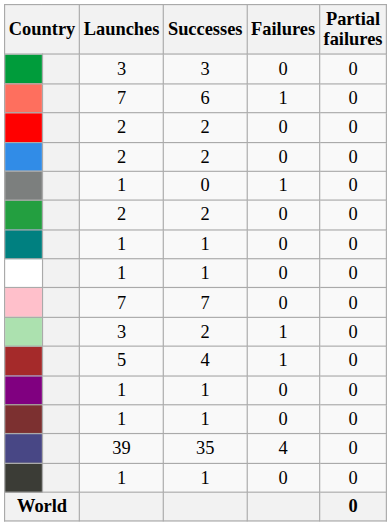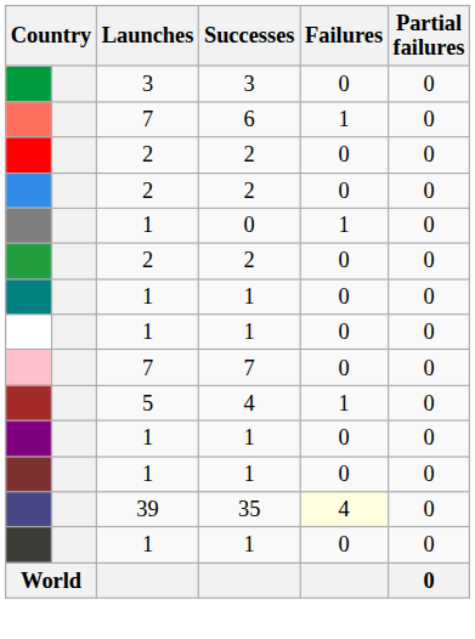 <table class="wikitable sortable" style="text-align:center;">
 <tr>
 <th colspan=2>Country</th>
 <th>Launches</th>
 <th>Successes</th>
 <th>Failures</th>
 <th>Partial <br> failures</th>
 </tr>
 <tr>
 <th style="background:#009c3b;"></th>
 <th style="text-align:left;"></th>
 <td>3</td>
 <td>3</td>
 <td>0</td>
 <td>0</td>
 </tr>
 <tr>
 <th style="background:#fe6f5e;"></th>
 <th style="text-align:left;"></th>
 <td>7</td>
 <td>6</td>
 <td>1</td>
 <td>0</td>
 </tr>
 <tr>
 <th style="background:#ff0000;"></th>
 <th style="text-align:left;"></th>
 <td>2</td>
 <td>2</td>
 <td>0</td>
 <td>0</td>
 </tr>
 <tr>
 <th style="background:#318ce7;"></th>
 <th style="text-align:left;"></th>
 <td>2</td>
 <td>2</td>
 <td>0</td>
 <td>0</td>
 </tr>
 <tr>
 <th style="background:#7c7f7e;"></th>
 <th style="text-align:left;"></th>
 <td>1</td>
 <td>0</td>
 <td>1</td>
 <td>0</td>
 </tr>
 <tr>
 <th style="background:#239f40;"></th>
 <th style="text-align:left;"></th>
 <td>2</td>
 <td>2</td>
 <td>0</td>
 <td>0</td>
 </tr>
 <tr>
 <th style="background:#008080;"></th>
 <th style="text-align:left;"></th>
 <td>1</td>
 <td>1</td>
 <td>0</td>
 <td>0</td>
 </tr>
 <tr>
 <th style="background:#ffffff;"></th>
 <th style="text-align:left;"></th>
 <td>1</td>
 <td>1</td>
 <td>0</td>
 <td>0</td>
 </tr>
 <tr>
 <th style="background:#ffc0cb;"></th>
 <th style="text-align:left;"></th>
 <td>7</td>
 <td>7</td>
 <td>0</td>
 <td>0</td>
 </tr>
 <tr>
-<th style="background:#ace1af;"></th>
-<th style="text-align:left;"></th>
-<td>3</td>
-<td>2</td>
-<td>1</td>
-<td>0</td>
-</tr>
-<tr>
 <th style="background:#a52a2a;"></th>
 <th style="text-align:left;"></th>
 <td>5</td>
 <td>4</td>
 <td>1</td>
 <td>0</td>
 </tr>
 <tr>
 <th style="background:#800080;"></th>
 <th style="text-align:left;"></th>
 <td>1</td>
 <td>1</td>
 <td>0</td>
 <td>0</td>
 </tr>
 <tr>
 <th style="background:#7c3030;"></th>
 <th style="text-align:left;"></th>
 <td>1</td>
 <td>1</td>
 <td>0</td>
 <td>0</td>
 </tr>
 <tr>
 <th style="background:#484785;"></th>
 <th style="text-align:left;"></th>
 <td>39</td>
 <td>35</td>
-<td>4</td>
+<td style="background: lightyellow;">4</td>
 <td>0</td>
 </tr>
 <tr>
 <th style="background:#3b3c36;"></th>
 <th style="text-align:left;"></th>
 <td>1</td>
 <td>1</td>
 <td>0</td>
 <td>0</td>
 </tr>
 <tr class="sortbottom">
 <th colspan="2">World</th>
 <th></th>
 <th></th>
 <th></th>
 <th>0</th>
 </tr>
 </table>
